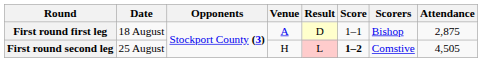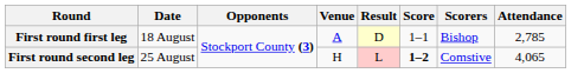 <table class="wikitable" style="text-align:center">
 <tr>
 <th>Round</th>
 <th>Date</th>
 <th>Opponents</th>
 <th>Venue</th>
 <th>Result</th>
 <th>Score</th>
 <th>Scorers</th>
 <th>Attendance</th>
 </tr>
 <tr>
 <th>First round first leg</th>
 <td>18 August</td>
 <td rowspan=2><a href='#'>Stockport County</a> <strong>(<a href='#'>3</a>)</strong></td>
 <td><a href='#'>A</a></td>
 <td style="background-color:#FFFFCC">D</td>
 <td>1–1</td>
 <td align="left"><a href='#'>Bishop</a></td>
-<td>2,875</td>
+<td>2,785</td>
 </tr>
 <tr>
 <th>First round second leg</th>
 <td>25 August</td>
 <td>H</td>
 <td style="background-color:#FFCCCC">L</td>
 <td><strong>1–2</strong></td>
 <td align="left"><a href='#'>Comstive</a></td>
-<td>4,505</td>
+<td>4,065</td>
 </tr>
 </table>
